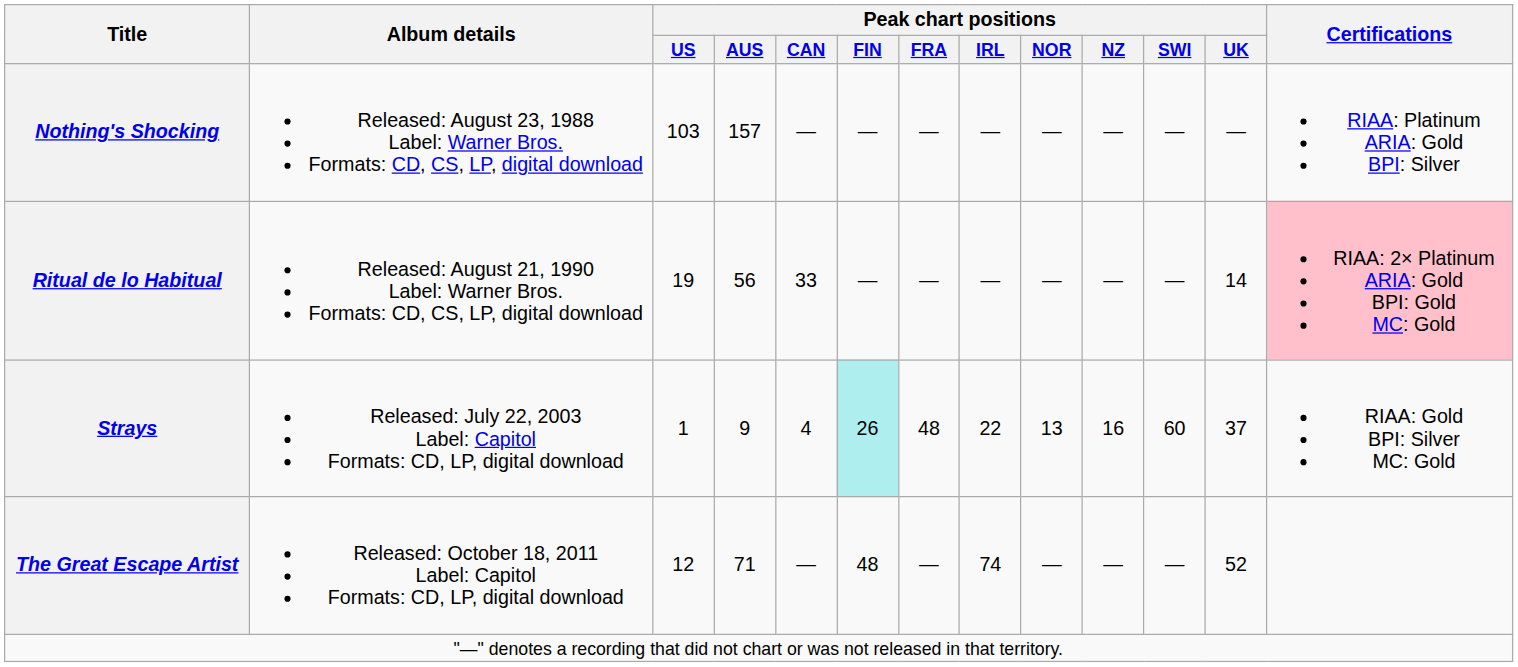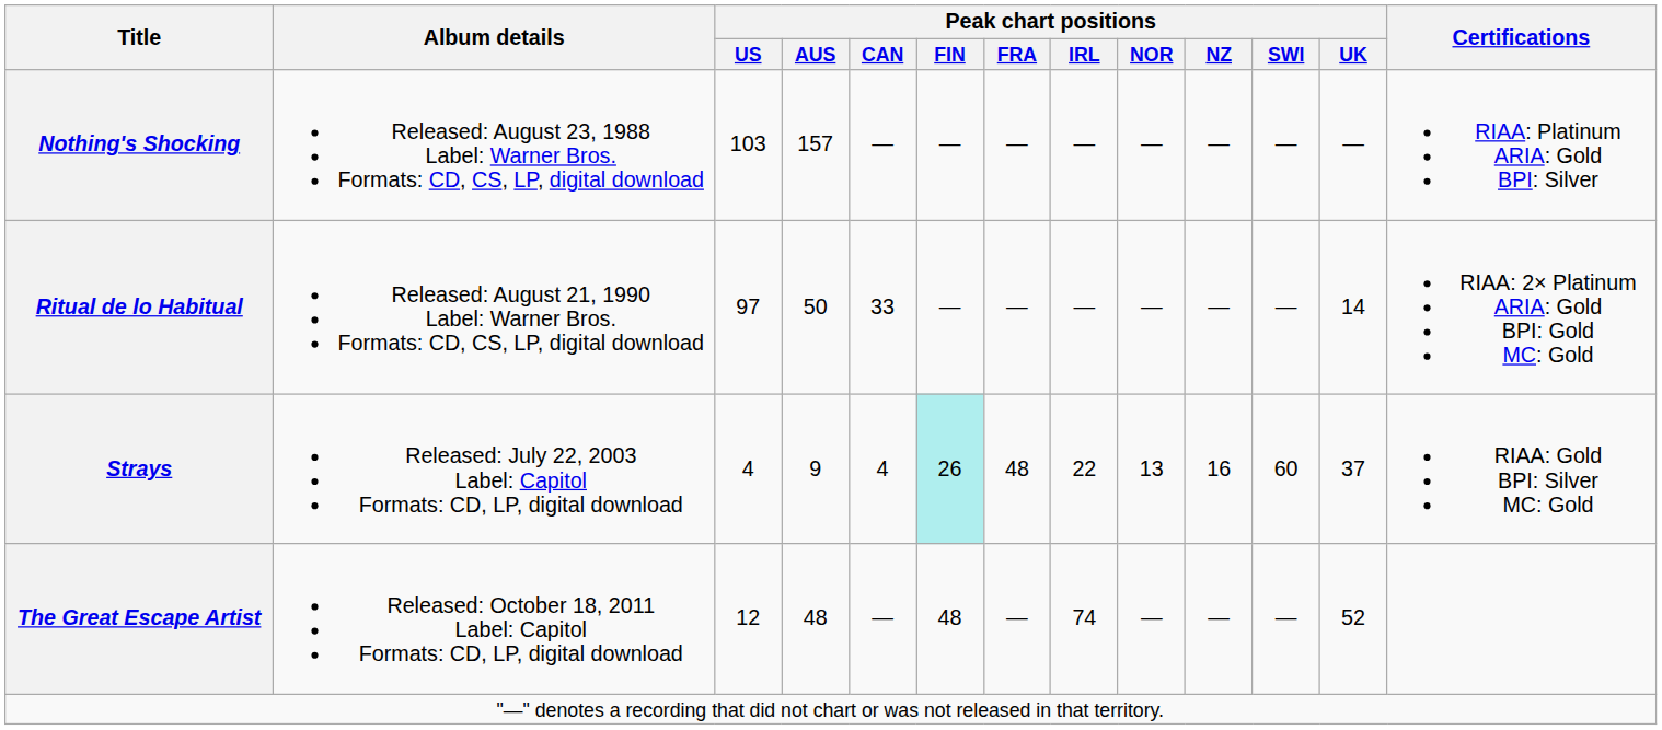 <table class="wikitable plainrowheaders" style="text-align:center;">
 <tr>
 <th scope="col" rowspan="2" style="width:12em;">Title</th>
 <th scope="col" rowspan="2" style="width:20em;">Album details</th>
 <th scope="col" colspan="10">Peak chart positions</th>
 <th scope="col" rowspan="2" style="width:12em;"><a href='#'>Certifications</a></th>
 </tr>
 <tr>
 <th scope="col" style="width:3em;font-size:90%;"><a href='#'>US</a><br></th>
 <th scope="col" style="width:3em;font-size:90%;"><a href='#'>AUS</a><br></th>
 <th scope="col" style="width:3em;font-size:90%;"><a href='#'>CAN</a><br></th>
 <th scope="col" style="width:3em;font-size:90%;"><a href='#'>FIN</a><br></th>
 <th scope="col" style="width:3em;font-size:90%;"><a href='#'>FRA</a><br></th>
 <th scope="col" style="width:3em;font-size:90%;"><a href='#'>IRL</a><br></th>
 <th scope="col" style="width:3em;font-size:90%;"><a href='#'>NOR</a><br></th>
 <th scope="col" style="width:3em;font-size:90%;"><a href='#'>NZ</a><br></th>
 <th scope="col" style="width:3em;font-size:90%;"><a href='#'>SWI</a><br></th>
 <th scope="col" style="width:3em;font-size:90%;"><a href='#'>UK</a><br></th>
 </tr>
 <tr>
 <th scope="row"><em><a href='#'>Nothing's Shocking</a></em></th>
 <td><br><ul><li>Released: August 23, 1988</li><li>Label: <a href='#'>Warner Bros.</a></li><li>Formats: <a href='#'>CD</a>, <a href='#'>CS</a>, <a href='#'>LP</a>, <a href='#'>digital download</a></li></ul></td>
 <td>103</td>
 <td>157</td>
 <td>—</td>
 <td>—</td>
 <td>—</td>
 <td>—</td>
 <td>—</td>
 <td>—</td>
 <td>—</td>
 <td>—</td>
 <td><br><ul><li><a href='#'>RIAA</a>: Platinum</li><li><a href='#'>ARIA</a>: Gold</li><li><a href='#'>BPI</a>: Silver</li></ul></td>
 </tr>
 <tr>
 <th scope="row"><em><a href='#'>Ritual de lo Habitual</a></em></th>
 <td><br><ul><li>Released: August 21, 1990</li><li>Label: Warner Bros.</li><li>Formats: CD, CS, LP, digital download</li></ul></td>
-<td>19</td>
-<td>56</td>
+<td>97</td>
+<td>50</td>
 <td>33</td>
 <td>—</td>
 <td>—</td>
 <td>—</td>
 <td>—</td>
 <td>—</td>
 <td>—</td>
 <td>14</td>
-<td style="background: pink;"><br><ul><li>RIAA: 2× Platinum</li><li><a href='#'>ARIA</a>: Gold</li><li>BPI: Gold</li><li><a href='#'>MC</a>: Gold</li></ul></td>
+<td><br><ul><li>RIAA: 2× Platinum</li><li><a href='#'>ARIA</a>: Gold</li><li>BPI: Gold</li><li><a href='#'>MC</a>: Gold</li></ul></td>
 </tr>
 <tr>
 <th scope="row"><em><a href='#'>Strays</a></em></th>
 <td><br><ul><li>Released: July 22, 2003</li><li>Label: <a href='#'>Capitol</a></li><li>Formats: CD, LP, digital download</li></ul></td>
-<td>1</td>
+<td>4</td>
 <td>9</td>
 <td>4</td>
 <td style="background: paleturquoise;">26</td>
 <td>48</td>
 <td>22</td>
 <td>13</td>
 <td>16</td>
 <td>60</td>
 <td>37</td>
 <td><br><ul><li>RIAA: Gold</li><li>BPI: Silver</li><li>MC: Gold</li></ul></td>
 </tr>
 <tr>
 <th scope="row"><em><a href='#'>The Great Escape Artist</a></em></th>
 <td><br><ul><li>Released: October 18, 2011</li><li>Label: Capitol</li><li>Formats: CD, LP, digital download</li></ul></td>
 <td>12</td>
-<td>71</td>
+<td>48</td>
 <td>—</td>
 <td>48</td>
 <td>—</td>
 <td>74</td>
 <td>—</td>
 <td>—</td>
 <td>—</td>
 <td>52</td>
 <td></td>
 </tr>
 <tr>
 <td colspan="15" style="font-size:90%">"—" denotes a recording that did not chart or was not released in that territory.</td>
 </tr>
 </table>
